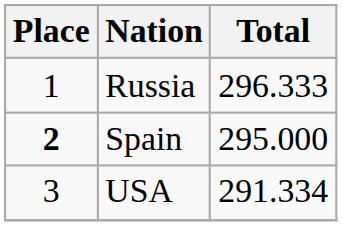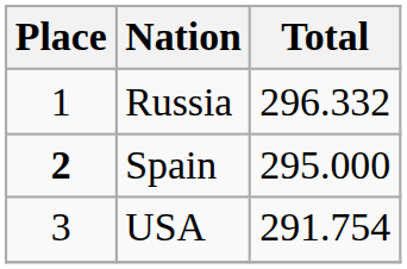 <table class="wikitable sortable" style="text-align: center">
 <tr>
 <th>Place</th>
 <th>Nation</th>
 <th>Total</th>
 </tr>
 <tr>
 <td>1</td>
 <td align=left> Russia</td>
-<td>296.333</td>
+<td>296.332</td>
 </tr>
 <tr>
 <td><strong>2</strong></td>
 <td align=left> Spain</td>
 <td>295.000</td>
 </tr>
 <tr>
 <td>3</td>
 <td align=left> USA</td>
-<td>291.334</td>
+<td>291.754</td>
 </tr>
 <tr>
 </tr>
 </table>
